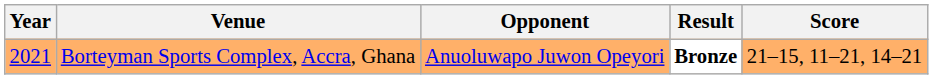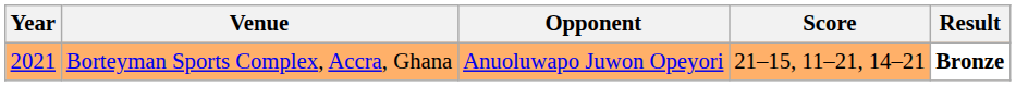 <table class="sortable wikitable" style="font-size: 90%;">
 <tr>
 <th>Year</th>
 <th>Venue</th>
 <th>Opponent</th>
+<th>Score</th>
 <th>Result</th>
-<th>Score</th>
 </tr>
 <tr style="background:#FFB069">
 <td align="center"><a href='#'>2021</a></td>
 <td align="left"><a href='#'>Borteyman Sports Complex</a>, <a href='#'>Accra</a>, Ghana</td>
 <td align="left"> <a href='#'>Anuoluwapo Juwon Opeyori</a></td>
+<td align="left">21–15, 11–21, 14–21</td>
 <td style="text-align:left; background:white"> <strong>Bronze</strong></td>
-<td align="left">21–15, 11–21, 14–21</td>
 </tr>
 </table>
